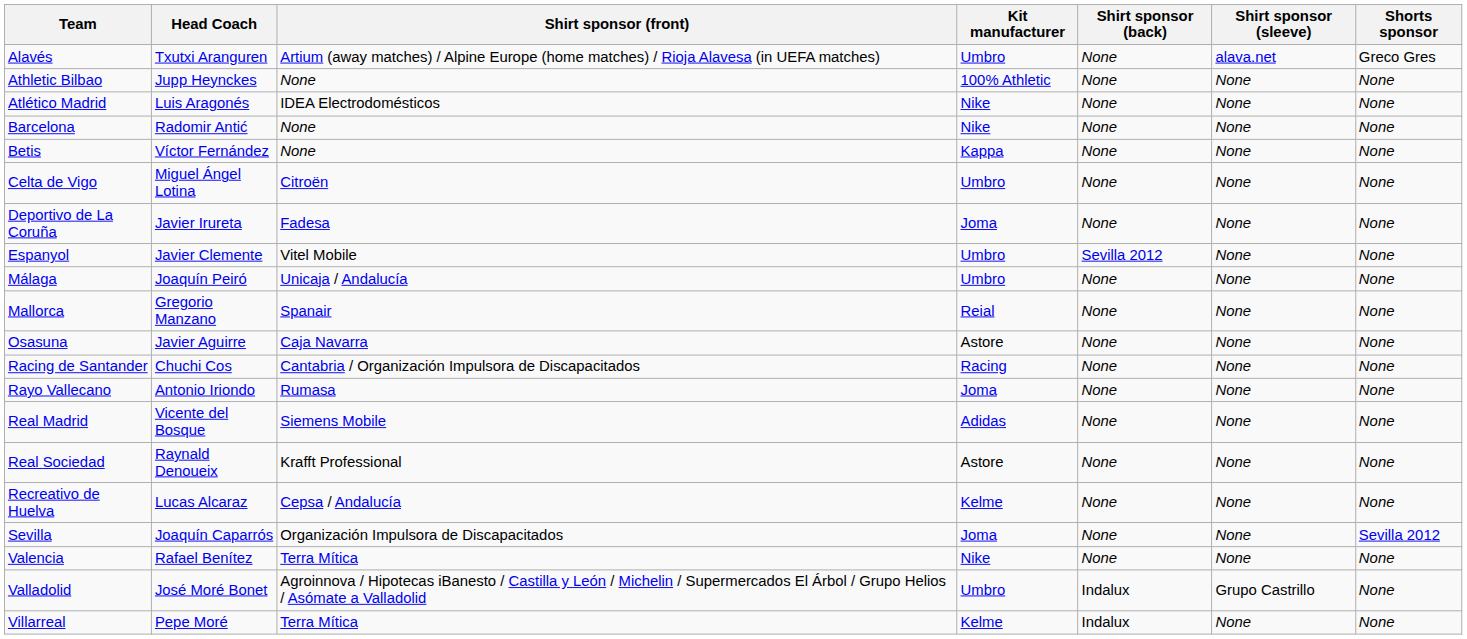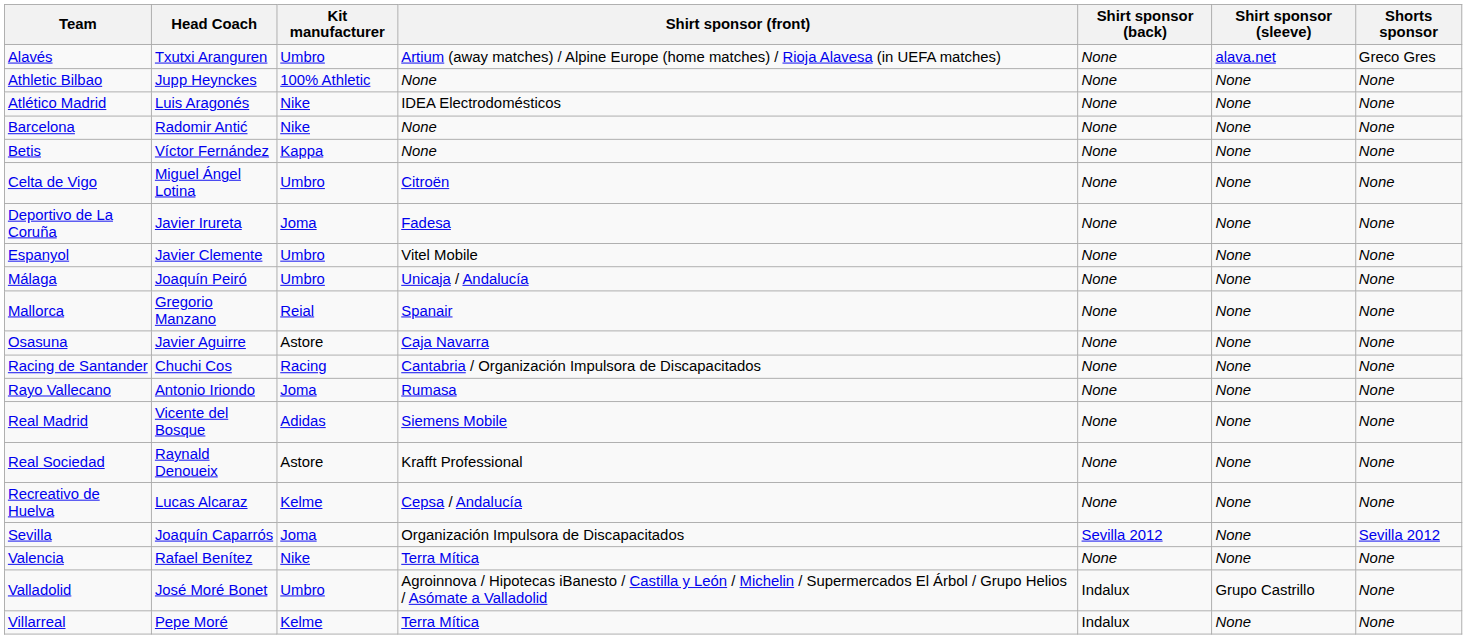 <table class="wikitable sortable">
 <tr>
 <th>Team</th>
 <th>Head Coach</th>
+<th>Kit manufacturer</th>
 <th>Shirt sponsor (front)</th>
-<th>Kit manufacturer</th>
 <th>Shirt sponsor (back)</th>
 <th>Shirt sponsor (sleeve)</th>
 <th>Shorts sponsor</th>
 </tr>
 <tr>
 <td><a href='#'>Alavés</a></td>
 <td> <a href='#'>Txutxi Aranguren</a></td>
+<td><a href='#'>Umbro</a></td>
 <td><a href='#'>Artium</a> (away matches) / Alpine Europe (home matches) / <a href='#'>Rioja Alavesa</a> (in UEFA matches)</td>
-<td><a href='#'>Umbro</a></td>
 <td><em>None</em></td>
 <td><a href='#'>alava.net</a></td>
 <td>Greco Gres</td>
 </tr>
 <tr>
 <td><a href='#'>Athletic Bilbao</a></td>
 <td> <a href='#'>Jupp Heynckes</a></td>
+<td><a href='#'>100% Athletic</a></td>
 <td><em>None</em></td>
-<td><a href='#'>100% Athletic</a></td>
 <td><em>None</em></td>
 <td><em>None</em></td>
 <td><em>None</em></td>
 </tr>
 <tr>
 <td><a href='#'>Atlético Madrid</a></td>
 <td> <a href='#'>Luis Aragonés</a></td>
+<td><a href='#'>Nike</a></td>
 <td>IDEA Electrodomésticos</td>
-<td><a href='#'>Nike</a></td>
 <td><em>None</em></td>
 <td><em>None</em></td>
 <td><em>None</em></td>
 </tr>
 <tr>
 <td><a href='#'>Barcelona</a></td>
 <td> <a href='#'>Radomir Antić</a></td>
+<td><a href='#'>Nike</a></td>
 <td><em>None</em></td>
-<td><a href='#'>Nike</a></td>
 <td><em>None</em></td>
 <td><em>None</em></td>
 <td><em>None</em></td>
 </tr>
 <tr>
 <td><a href='#'>Betis</a></td>
 <td> <a href='#'>Víctor Fernández</a></td>
+<td><a href='#'>Kappa</a></td>
 <td><em>None</em></td>
-<td><a href='#'>Kappa</a></td>
 <td><em>None</em></td>
 <td><em>None</em></td>
 <td><em>None</em></td>
 </tr>
 <tr>
 <td><a href='#'>Celta de Vigo</a></td>
 <td> <a href='#'>Miguel Ángel Lotina</a></td>
+<td><a href='#'>Umbro</a></td>
 <td><a href='#'>Citroën</a></td>
-<td><a href='#'>Umbro</a></td>
 <td><em>None</em></td>
 <td><em>None</em></td>
 <td><em>None</em></td>
 </tr>
 <tr>
 <td><a href='#'>Deportivo de La Coruña</a></td>
 <td> <a href='#'>Javier Irureta</a></td>
+<td><a href='#'>Joma</a></td>
 <td><a href='#'>Fadesa</a></td>
-<td><a href='#'>Joma</a></td>
 <td><em>None</em></td>
 <td><em>None</em></td>
 <td><em>None</em></td>
 </tr>
 <tr>
 <td><a href='#'>Espanyol</a></td>
 <td> <a href='#'>Javier Clemente</a></td>
+<td><a href='#'>Umbro</a></td>
 <td>Vitel Mobile</td>
-<td><a href='#'>Umbro</a></td>
-<td><a href='#'>Sevilla 2012</a></td>
+<td><em>None</em></td>
 <td><em>None</em></td>
 <td><em>None</em></td>
 </tr>
 <tr>
 <td><a href='#'>Málaga</a></td>
 <td> <a href='#'>Joaquín Peiró</a></td>
+<td><a href='#'>Umbro</a></td>
 <td><a href='#'>Unicaja</a> / <a href='#'>Andalucía</a></td>
-<td><a href='#'>Umbro</a></td>
 <td><em>None</em></td>
 <td><em>None</em></td>
 <td><em>None</em></td>
 </tr>
 <tr>
 <td><a href='#'>Mallorca</a></td>
 <td> <a href='#'>Gregorio Manzano</a></td>
+<td><a href='#'>Reial</a></td>
 <td><a href='#'>Spanair</a></td>
-<td><a href='#'>Reial</a></td>
 <td><em>None</em></td>
 <td><em>None</em></td>
 <td><em>None</em></td>
 </tr>
 <tr>
 <td><a href='#'>Osasuna</a></td>
 <td> <a href='#'>Javier Aguirre</a></td>
+<td>Astore</td>
 <td><a href='#'>Caja Navarra</a></td>
-<td>Astore</td>
 <td><em>None</em></td>
 <td><em>None</em></td>
 <td><em>None</em></td>
 </tr>
 <tr>
 <td><a href='#'>Racing de Santander</a></td>
 <td> <a href='#'>Chuchi Cos</a></td>
+<td><a href='#'>Racing</a></td>
 <td><a href='#'>Cantabria</a> / Organización Impulsora de Discapacitados</td>
-<td><a href='#'>Racing</a></td>
 <td><em>None</em></td>
 <td><em>None</em></td>
 <td><em>None</em></td>
 </tr>
 <tr>
 <td><a href='#'>Rayo Vallecano</a></td>
 <td> <a href='#'>Antonio Iriondo</a></td>
+<td><a href='#'>Joma</a></td>
 <td><a href='#'>Rumasa</a></td>
-<td><a href='#'>Joma</a></td>
 <td><em>None</em></td>
 <td><em>None</em></td>
 <td><em>None</em></td>
 </tr>
 <tr>
 <td><a href='#'>Real Madrid</a></td>
 <td> <a href='#'>Vicente del Bosque</a></td>
+<td><a href='#'>Adidas</a></td>
 <td><a href='#'>Siemens Mobile</a></td>
-<td><a href='#'>Adidas</a></td>
 <td><em>None</em></td>
 <td><em>None</em></td>
 <td><em>None</em></td>
 </tr>
 <tr>
 <td><a href='#'>Real Sociedad</a></td>
 <td> <a href='#'>Raynald Denoueix</a></td>
+<td>Astore</td>
 <td>Krafft Professional</td>
-<td>Astore</td>
 <td><em>None</em></td>
 <td><em>None</em></td>
 <td><em>None</em></td>
 </tr>
 <tr>
 <td><a href='#'>Recreativo de Huelva</a></td>
 <td> <a href='#'>Lucas Alcaraz</a></td>
+<td><a href='#'>Kelme</a></td>
 <td><a href='#'>Cepsa</a> / <a href='#'>Andalucía</a></td>
-<td><a href='#'>Kelme</a></td>
 <td><em>None</em></td>
 <td><em>None</em></td>
 <td><em>None</em></td>
 </tr>
 <tr>
 <td><a href='#'>Sevilla</a></td>
 <td> <a href='#'>Joaquín Caparrós</a></td>
+<td><a href='#'>Joma</a></td>
 <td>Organización Impulsora de Discapacitados</td>
-<td><a href='#'>Joma</a></td>
-<td><em>None</em></td>
+<td><a href='#'>Sevilla 2012</a></td>
 <td><em>None</em></td>
 <td><a href='#'>Sevilla 2012</a></td>
 </tr>
 <tr>
 <td><a href='#'>Valencia</a></td>
 <td> <a href='#'>Rafael Benítez</a></td>
+<td><a href='#'>Nike</a></td>
 <td><a href='#'>Terra Mítica</a></td>
-<td><a href='#'>Nike</a></td>
 <td><em>None</em></td>
 <td><em>None</em></td>
 <td><em>None</em></td>
 </tr>
 <tr>
 <td><a href='#'>Valladolid</a></td>
 <td> <a href='#'>José Moré Bonet</a></td>
+<td><a href='#'>Umbro</a></td>
 <td>Agroinnova / Hipotecas iBanesto / <a href='#'>Castilla y León</a> / <a href='#'>Michelin</a> / Supermercados El Árbol / Grupo Helios / <a href='#'>Asómate a Valladolid</a></td>
-<td><a href='#'>Umbro</a></td>
 <td>Indalux</td>
 <td>Grupo Castrillo</td>
 <td><em>None</em></td>
 </tr>
 <tr>
 <td><a href='#'>Villarreal</a></td>
 <td> <a href='#'>Pepe Moré</a></td>
+<td><a href='#'>Kelme</a></td>
 <td><a href='#'>Terra Mítica</a></td>
-<td><a href='#'>Kelme</a></td>
 <td>Indalux</td>
 <td><em>None</em></td>
 <td><em>None</em></td>
 </tr>
 </table>
